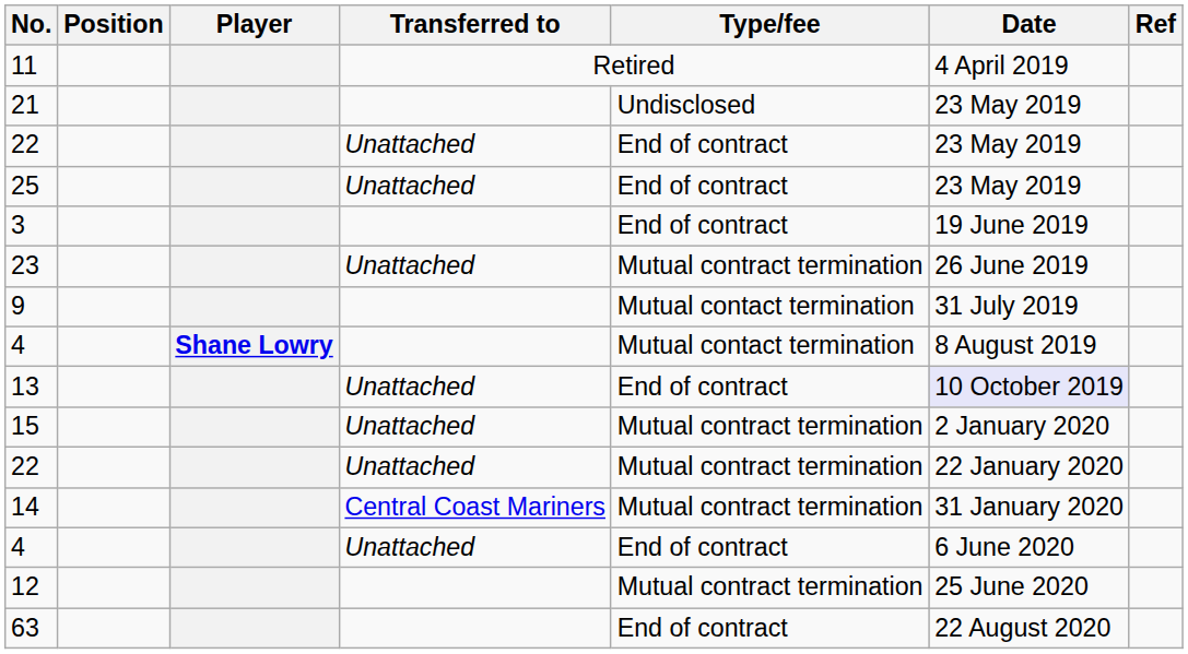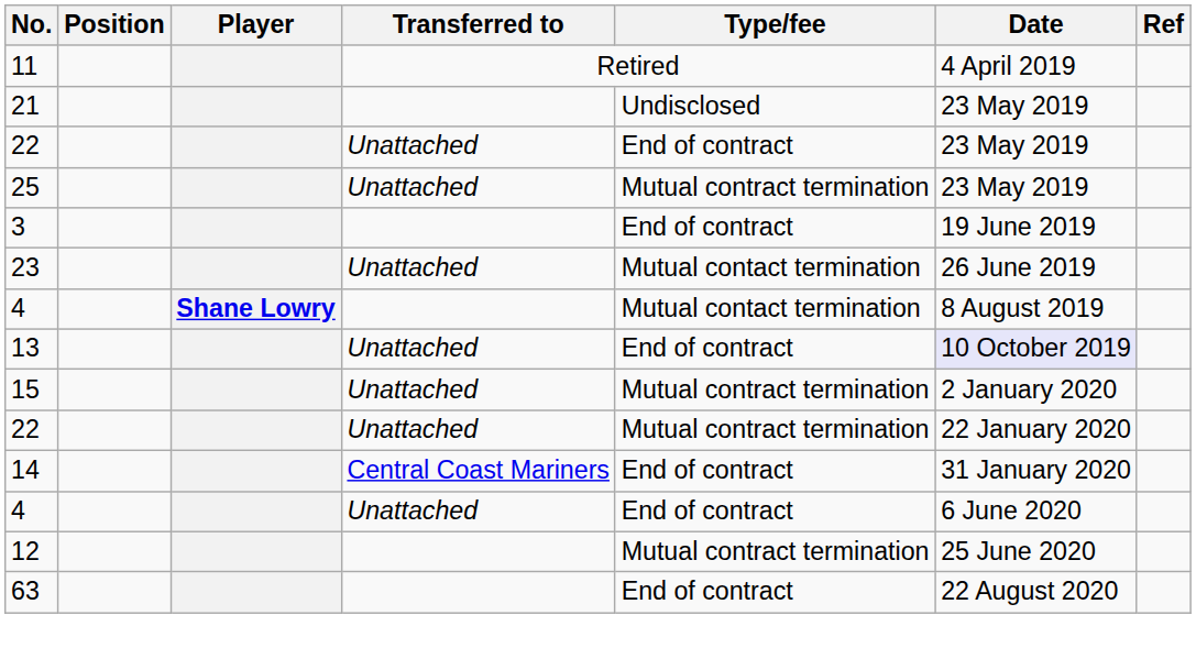 <table class="wikitable plainrowheaders sortable" style="text-align:center; text-align:left">
 <tr>
 <th scope="col">No.</th>
 <th scope="col">Position</th>
 <th scope="col">Player</th>
 <th scope="col">Transferred to</th>
 <th scope="col">Type/fee</th>
 <th scope="col">Date</th>
 <th scope="col" class="unsortable">Ref</th>
 </tr>
 <tr>
 <td>11</td>
 <td></td>
 <th scope="row"></th>
 <td colspan="2" align=center>Retired</td>
 <td>4 April 2019</td>
 <td></td>
 </tr>
 <tr>
 <td>21</td>
 <td></td>
 <th scope="row"></th>
 <td></td>
 <td>Undisclosed</td>
 <td>23 May 2019</td>
 <td></td>
 </tr>
 <tr>
 <td>22</td>
 <td></td>
 <th scope="row"></th>
 <td><em>Unattached</em></td>
 <td>End of contract</td>
 <td>23 May 2019</td>
 <td></td>
 </tr>
 <tr>
 <td>25</td>
 <td></td>
 <th scope="row"></th>
 <td><em>Unattached</em></td>
-<td>End of contract</td>
+<td>Mutual contract termination</td>
 <td>23 May 2019</td>
 <td></td>
 </tr>
 <tr>
 <td>3</td>
 <td></td>
 <th scope="row"></th>
 <td></td>
 <td>End of contract</td>
 <td>19 June 2019</td>
 <td></td>
 </tr>
 <tr>
 <td>23</td>
 <td></td>
 <th scope="row"></th>
 <td><em>Unattached</em></td>
-<td>Mutual contract termination</td>
+<td>Mutual contact termination</td>
 <td>26 June 2019</td>
-<td></td>
-</tr>
-<tr>
-<td>9</td>
-<td></td>
-<th scope="row"></th>
-<td></td>
-<td>Mutual contact termination</td>
-<td>31 July 2019</td>
 <td></td>
 </tr>
 <tr>
 <td>4</td>
 <td></td>
 <th scope="row"><a href='#'>Shane Lowry</a></th>
 <td></td>
 <td>Mutual contact termination</td>
 <td>8 August 2019</td>
 <td></td>
 </tr>
 <tr>
 <td>13</td>
 <td></td>
 <th scope="row"></th>
 <td><em>Unattached</em></td>
 <td>End of contract</td>
 <td style="background: lavender;">10 October 2019</td>
 <td></td>
 </tr>
 <tr>
 <td>15</td>
 <td></td>
 <th scope="row"></th>
 <td><em>Unattached</em></td>
 <td>Mutual contract termination</td>
 <td>2 January 2020</td>
 <td></td>
 </tr>
 <tr>
 <td>22</td>
 <td></td>
 <th scope="row"></th>
 <td><em>Unattached</em></td>
 <td>Mutual contract termination</td>
 <td>22 January 2020</td>
 <td></td>
 </tr>
 <tr>
 <td>14</td>
 <td></td>
 <th scope="row"></th>
 <td><a href='#'>Central Coast Mariners</a></td>
-<td>Mutual contract termination</td>
+<td>End of contract</td>
 <td>31 January 2020</td>
 <td></td>
 </tr>
 <tr>
 <td>4</td>
 <td></td>
 <th scope="row"></th>
 <td><em>Unattached</em></td>
 <td>End of contract</td>
 <td>6 June 2020</td>
 <td></td>
 </tr>
 <tr>
 <td>12</td>
 <td></td>
 <th scope="row"></th>
 <td></td>
 <td>Mutual contract termination</td>
 <td>25 June 2020</td>
 <td></td>
 </tr>
 <tr>
 <td>63</td>
 <td></td>
 <th scope="row"></th>
 <td></td>
 <td>End of contract</td>
 <td>22 August 2020</td>
 <td></td>
 </tr>
 </table>
